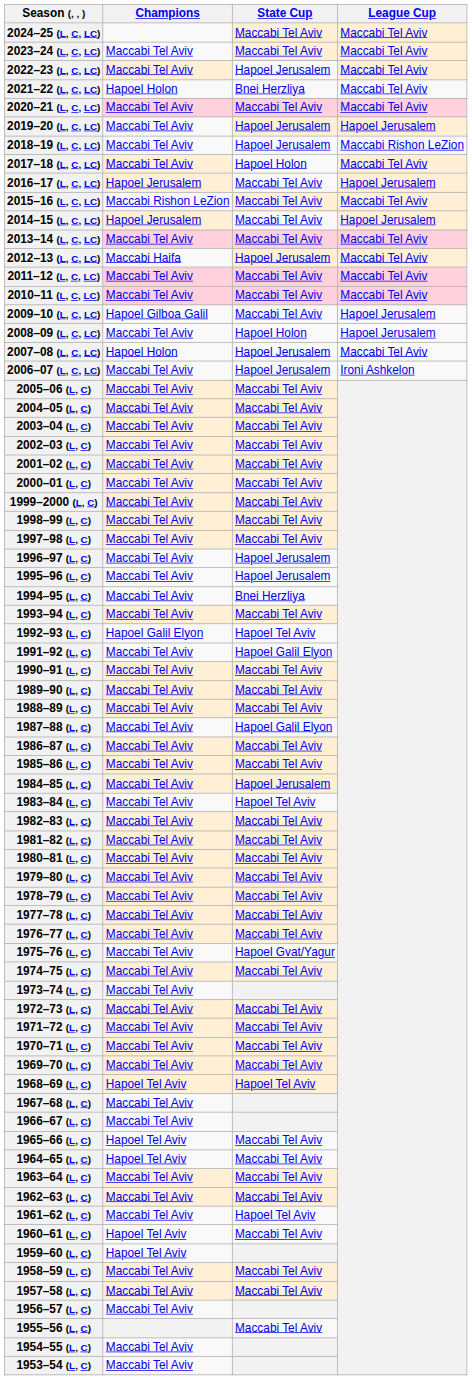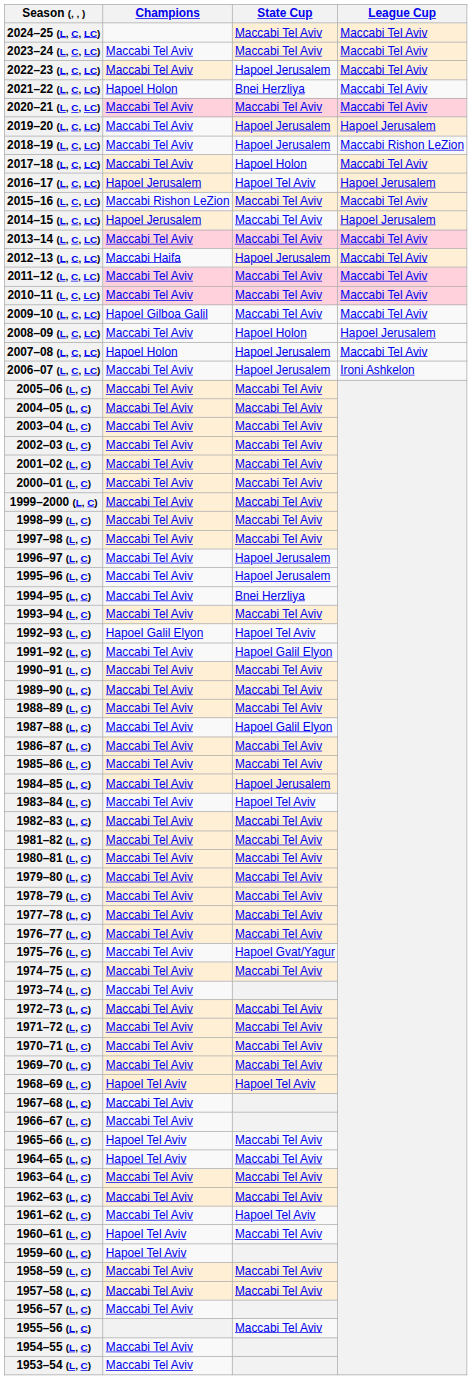 <table class="wikitable" style="width=1200pt;">
 <tr>
 <th align=center>Season <small>(, , )</small></th>
 <th align=center><a href='#'>Champions</a></th>
 <th align=center><a href='#'>State Cup</a></th>
 <th align=center><a href='#'>League Cup</a></th>
 </tr>
 <tr>
 <th>2024–25 <small>(<a href='#'>L</a>, <a href='#'>C</a>, <a href='#'>LC</a>)</small></th>
 <td></td>
 <td bgcolor=FFEFD5><a href='#'>Maccabi Tel Aviv</a></td>
 <td bgcolor=FFEFD5><a href='#'>Maccabi Tel Aviv</a></td>
 </tr>
 <tr>
 <th>2023–24 <small>(<a href='#'>L</a>, <a href='#'>C</a>, <a href='#'>LC</a>)</small></th>
 <td><a href='#'>Maccabi Tel Aviv</a></td>
 <td bgcolor=FFEFD5><a href='#'>Maccabi Tel Aviv</a></td>
 <td bgcolor=FFEFD5><a href='#'>Maccabi Tel Aviv</a></td>
 </tr>
 <tr>
 <th>2022–23 <small>(<a href='#'>L</a>, <a href='#'>C</a>, <a href='#'>LC</a>)</small></th>
 <td bgcolor=FFEFD5><a href='#'>Maccabi Tel Aviv</a></td>
 <td><a href='#'>Hapoel Jerusalem</a></td>
 <td bgcolor=FFEFD5><a href='#'>Maccabi Tel Aviv</a></td>
 </tr>
 <tr>
 <th>2021–22 <small>(<a href='#'>L</a>, <a href='#'>C</a>, <a href='#'>LC</a>)</small></th>
 <td><a href='#'>Hapoel Holon</a></td>
 <td><a href='#'>Bnei Herzliya</a></td>
 <td><a href='#'>Maccabi Tel Aviv</a></td>
 </tr>
 <tr>
 <th>2020–21 <small>(<a href='#'>L</a>, <a href='#'>C</a>, <a href='#'>LC</a>)</small></th>
 <td bgcolor=FFD1DC><a href='#'>Maccabi Tel Aviv</a></td>
 <td bgcolor=FFD1DC><a href='#'>Maccabi Tel Aviv</a></td>
 <td bgcolor=FFD1DC><a href='#'>Maccabi Tel Aviv</a></td>
 </tr>
 <tr>
 <th>2019–20 <small>(<a href='#'>L</a>, <a href='#'>C</a>, <a href='#'>LC</a>)</small></th>
 <td><a href='#'>Maccabi Tel Aviv</a></td>
 <td bgcolor=FFEFD5><a href='#'>Hapoel Jerusalem</a></td>
 <td bgcolor=FFEFD5><a href='#'>Hapoel Jerusalem</a></td>
 </tr>
 <tr>
 <th>2018–19 <small>(<a href='#'>L</a>, <a href='#'>C</a>, <a href='#'>LC</a>)</small></th>
 <td><a href='#'>Maccabi Tel Aviv</a></td>
 <td><a href='#'>Hapoel Jerusalem</a></td>
 <td><a href='#'>Maccabi Rishon LeZion</a></td>
 </tr>
 <tr>
 <th>2017–18 <small>(<a href='#'>L</a>, <a href='#'>C</a>, <a href='#'>LC</a>)</small></th>
 <td bgcolor=FFEFD5><a href='#'>Maccabi Tel Aviv</a></td>
 <td><a href='#'>Hapoel Holon</a></td>
 <td bgcolor=FFEFD5><a href='#'>Maccabi Tel Aviv</a></td>
 </tr>
 <tr>
 <th>2016–17 <small>(<a href='#'>L</a>, <a href='#'>C</a>, <a href='#'>LC</a>)</small></th>
 <td bgcolor=FFEFD5><a href='#'>Hapoel Jerusalem</a></td>
-<td><a href='#'>Maccabi Tel Aviv</a></td>
+<td><a href='#'>Hapoel Tel Aviv</a></td>
 <td bgcolor=FFEFD5><a href='#'>Hapoel Jerusalem</a></td>
 </tr>
 <tr>
 <th>2015–16 <small>(<a href='#'>L</a>, <a href='#'>C</a>, <a href='#'>LC</a>)</small></th>
 <td><a href='#'>Maccabi Rishon LeZion</a></td>
 <td bgcolor=FFEFD5><a href='#'>Maccabi Tel Aviv</a></td>
 <td bgcolor=FFEFD5><a href='#'>Maccabi Tel Aviv</a></td>
 </tr>
 <tr>
 <th>2014–15 <small>(<a href='#'>L</a>, <a href='#'>C</a>, <a href='#'>LC</a>)</small></th>
 <td bgcolor=FFEFD5><a href='#'>Hapoel Jerusalem</a></td>
 <td><a href='#'>Maccabi Tel Aviv</a></td>
 <td bgcolor=FFEFD5><a href='#'>Hapoel Jerusalem</a></td>
 </tr>
 <tr>
 <th>2013–14 <small>(<a href='#'>L</a>, <a href='#'>C</a>, <a href='#'>LC</a>)</small></th>
 <td bgcolor=FFD1DC><a href='#'>Maccabi Tel Aviv</a></td>
 <td bgcolor=FFD1DC><a href='#'>Maccabi Tel Aviv</a></td>
 <td bgcolor=FFD1DC><a href='#'>Maccabi Tel Aviv</a></td>
 </tr>
 <tr>
 <th>2012–13 <small>(<a href='#'>L</a>, <a href='#'>C</a>, <a href='#'>LC</a>)</small></th>
 <td><a href='#'>Maccabi Haifa</a></td>
 <td bgcolor=FFEFD5><a href='#'>Hapoel Jerusalem</a></td>
 <td bgcolor=FFEFD5><a href='#'>Maccabi Tel Aviv</a></td>
 </tr>
 <tr>
 <th>2011–12 <small>(<a href='#'>L</a>, <a href='#'>C</a>, <a href='#'>LC</a>)</small></th>
 <td bgcolor=FFD1DC><a href='#'>Maccabi Tel Aviv</a></td>
 <td bgcolor=FFD1DC><a href='#'>Maccabi Tel Aviv</a></td>
 <td bgcolor=FFD1DC><a href='#'>Maccabi Tel Aviv</a></td>
 </tr>
 <tr>
 <th>2010–11 <small>(<a href='#'>L</a>, <a href='#'>C</a>, <a href='#'>LC</a>)</small></th>
 <td bgcolor=FFD1DC><a href='#'>Maccabi Tel Aviv</a></td>
 <td bgcolor=FFD1DC><a href='#'>Maccabi Tel Aviv</a></td>
 <td bgcolor=FFD1DC><a href='#'>Maccabi Tel Aviv</a></td>
 </tr>
 <tr>
 <th>2009–10 <small>(<a href='#'>L</a>, <a href='#'>C</a>, <a href='#'>LC</a>)</small></th>
 <td><a href='#'>Hapoel Gilboa Galil</a></td>
 <td><a href='#'>Maccabi Tel Aviv</a></td>
-<td><a href='#'>Hapoel Jerusalem</a></td>
+<td><a href='#'>Maccabi Tel Aviv</a></td>
 </tr>
 <tr>
 <th>2008–09 <small>(<a href='#'>L</a>, <a href='#'>C</a>, <a href='#'>LC</a>)</small></th>
 <td><a href='#'>Maccabi Tel Aviv</a></td>
 <td><a href='#'>Hapoel Holon</a></td>
 <td><a href='#'>Hapoel Jerusalem</a></td>
 </tr>
 <tr>
 <th>2007–08 <small>(<a href='#'>L</a>, <a href='#'>C</a>, <a href='#'>LC</a>)</small></th>
 <td><a href='#'>Hapoel Holon</a></td>
 <td><a href='#'>Hapoel Jerusalem</a></td>
 <td><a href='#'>Maccabi Tel Aviv</a></td>
 </tr>
 <tr>
 <th>2006–07 <small>(<a href='#'>L</a>, <a href='#'>C</a>, <a href='#'>LC</a>)</small></th>
 <td><a href='#'>Maccabi Tel Aviv</a></td>
 <td><a href='#'>Hapoel Jerusalem</a></td>
 <td><a href='#'>Ironi Ashkelon</a></td>
 </tr>
 <tr>
 <th>2005–06 <small>(<a href='#'>L</a>, <a href='#'>C</a>)</small></th>
 <td bgcolor=FFEFD5><a href='#'>Maccabi Tel Aviv</a></td>
 <td bgcolor=FFEFD5><a href='#'>Maccabi Tel Aviv</a></td>
 <th rowspan=53></th>
 </tr>
 <tr>
 <th>2004–05 <small>(<a href='#'>L</a>, <a href='#'>C</a>)</small></th>
 <td bgcolor=FFEFD5><a href='#'>Maccabi Tel Aviv</a></td>
 <td bgcolor=FFEFD5><a href='#'>Maccabi Tel Aviv</a></td>
 </tr>
 <tr>
 <th>2003–04 <small>(<a href='#'>L</a>, <a href='#'>C</a>)</small></th>
 <td bgcolor=FFEFD5><a href='#'>Maccabi Tel Aviv</a></td>
 <td bgcolor=FFEFD5><a href='#'>Maccabi Tel Aviv</a></td>
 </tr>
 <tr>
 <th>2002–03 <small>(<a href='#'>L</a>, <a href='#'>C</a>)</small></th>
 <td bgcolor=FFEFD5><a href='#'>Maccabi Tel Aviv</a></td>
 <td bgcolor=FFEFD5><a href='#'>Maccabi Tel Aviv</a></td>
 </tr>
 <tr>
 <th>2001–02 <small>(<a href='#'>L</a>, <a href='#'>C</a>)</small></th>
 <td bgcolor=FFEFD5><a href='#'>Maccabi Tel Aviv</a></td>
 <td bgcolor=FFEFD5><a href='#'>Maccabi Tel Aviv</a></td>
 </tr>
 <tr>
 <th>2000–01 <small>(<a href='#'>L</a>, <a href='#'>C</a>)</small></th>
 <td bgcolor=FFEFD5><a href='#'>Maccabi Tel Aviv</a></td>
 <td bgcolor=FFEFD5><a href='#'>Maccabi Tel Aviv</a></td>
 </tr>
 <tr>
 <th>1999–2000 <small>(<a href='#'>L</a>, <a href='#'>C</a>)</small></th>
 <td bgcolor=FFEFD5><a href='#'>Maccabi Tel Aviv</a></td>
 <td bgcolor=FFEFD5><a href='#'>Maccabi Tel Aviv</a></td>
 </tr>
 <tr>
 <th>1998–99 <small>(<a href='#'>L</a>, <a href='#'>C</a>)</small></th>
 <td bgcolor=FFEFD5><a href='#'>Maccabi Tel Aviv</a></td>
 <td bgcolor=FFEFD5><a href='#'>Maccabi Tel Aviv</a></td>
 </tr>
 <tr>
 <th>1997–98 <small>(<a href='#'>L</a>, <a href='#'>C</a>)</small></th>
 <td bgcolor=FFEFD5><a href='#'>Maccabi Tel Aviv</a></td>
 <td bgcolor=FFEFD5><a href='#'>Maccabi Tel Aviv</a></td>
 </tr>
 <tr>
 <th>1996–97 <small>(<a href='#'>L</a>, <a href='#'>C</a>)</small></th>
 <td><a href='#'>Maccabi Tel Aviv</a></td>
 <td><a href='#'>Hapoel Jerusalem</a></td>
 </tr>
 <tr>
 <th>1995–96 <small>(<a href='#'>L</a>, <a href='#'>C</a>)</small></th>
 <td><a href='#'>Maccabi Tel Aviv</a></td>
 <td><a href='#'>Hapoel Jerusalem</a></td>
 </tr>
 <tr>
 <th>1994–95 <small>(<a href='#'>L</a>, <a href='#'>C</a>)</small></th>
 <td><a href='#'>Maccabi Tel Aviv</a></td>
 <td><a href='#'>Bnei Herzliya</a></td>
 </tr>
 <tr>
 <th>1993–94 <small>(<a href='#'>L</a>, <a href='#'>C</a>)</small></th>
 <td bgcolor=FFEFD5><a href='#'>Maccabi Tel Aviv</a></td>
 <td bgcolor=FFEFD5><a href='#'>Maccabi Tel Aviv</a></td>
 </tr>
 <tr>
 <th>1992–93 <small>(<a href='#'>L</a>, <a href='#'>C</a>)</small></th>
 <td><a href='#'>Hapoel Galil Elyon</a></td>
 <td><a href='#'>Hapoel Tel Aviv</a></td>
 </tr>
 <tr>
 <th>1991–92 <small>(<a href='#'>L</a>, <a href='#'>C</a>)</small></th>
 <td><a href='#'>Maccabi Tel Aviv</a></td>
 <td><a href='#'>Hapoel Galil Elyon</a></td>
 </tr>
 <tr>
 <th>1990–91 <small>(<a href='#'>L</a>, <a href='#'>C</a>)</small></th>
 <td bgcolor=FFEFD5><a href='#'>Maccabi Tel Aviv</a></td>
 <td bgcolor=FFEFD5><a href='#'>Maccabi Tel Aviv</a></td>
 </tr>
 <tr>
 <th>1989–90 <small>(<a href='#'>L</a>, <a href='#'>C</a>)</small></th>
 <td bgcolor=FFEFD5><a href='#'>Maccabi Tel Aviv</a></td>
 <td bgcolor=FFEFD5><a href='#'>Maccabi Tel Aviv</a></td>
 </tr>
 <tr>
 <th>1988–89 <small>(<a href='#'>L</a>, <a href='#'>C</a>)</small></th>
 <td bgcolor=FFEFD5><a href='#'>Maccabi Tel Aviv</a></td>
 <td bgcolor=FFEFD5><a href='#'>Maccabi Tel Aviv</a></td>
 </tr>
 <tr>
 <th>1987–88 <small>(<a href='#'>L</a>, <a href='#'>C</a>)</small></th>
 <td><a href='#'>Maccabi Tel Aviv</a></td>
 <td><a href='#'>Hapoel Galil Elyon</a></td>
 </tr>
 <tr>
 <th>1986–87 <small>(<a href='#'>L</a>, <a href='#'>C</a>)</small></th>
 <td bgcolor=FFEFD5><a href='#'>Maccabi Tel Aviv</a></td>
 <td bgcolor=FFEFD5><a href='#'>Maccabi Tel Aviv</a></td>
 </tr>
 <tr>
 <th>1985–86 <small>(<a href='#'>L</a>, <a href='#'>C</a>)</small></th>
 <td bgcolor=FFEFD5><a href='#'>Maccabi Tel Aviv</a></td>
 <td bgcolor=FFEFD5><a href='#'>Maccabi Tel Aviv</a></td>
 </tr>
 <tr>
 <th>1984–85 <small>(<a href='#'>L</a>, <a href='#'>C</a>)</small></th>
 <td bgcolor=FFEFD5><a href='#'>Maccabi Tel Aviv</a></td>
 <td bgcolor=FFEFD5><a href='#'>Hapoel Jerusalem</a></td>
 </tr>
 <tr>
 <th>1983–84 <small>(<a href='#'>L</a>, <a href='#'>C</a>)</small></th>
 <td><a href='#'>Maccabi Tel Aviv</a></td>
 <td><a href='#'>Hapoel Tel Aviv</a></td>
 </tr>
 <tr>
 <th>1982–83 <small>(<a href='#'>L</a>, <a href='#'>C</a>)</small></th>
 <td bgcolor=FFEFD5><a href='#'>Maccabi Tel Aviv</a></td>
 <td bgcolor=FFEFD5><a href='#'>Maccabi Tel Aviv</a></td>
 </tr>
 <tr>
 <th>1981–82 <small>(<a href='#'>L</a>, <a href='#'>C</a>)</small></th>
 <td bgcolor=FFEFD5><a href='#'>Maccabi Tel Aviv</a></td>
 <td bgcolor=FFEFD5><a href='#'>Maccabi Tel Aviv</a></td>
 </tr>
 <tr>
 <th>1980–81 <small>(<a href='#'>L</a>, <a href='#'>C</a>)</small></th>
 <td bgcolor=FFEFD5><a href='#'>Maccabi Tel Aviv</a></td>
 <td bgcolor=FFEFD5><a href='#'>Maccabi Tel Aviv</a></td>
 </tr>
 <tr>
 <th>1979–80 <small>(<a href='#'>L</a>, <a href='#'>C</a>)</small></th>
 <td bgcolor=FFEFD5><a href='#'>Maccabi Tel Aviv</a></td>
 <td bgcolor=FFEFD5><a href='#'>Maccabi Tel Aviv</a></td>
 </tr>
 <tr>
 <th>1978–79 <small>(<a href='#'>L</a>, <a href='#'>C</a>)</small></th>
 <td bgcolor=FFEFD5><a href='#'>Maccabi Tel Aviv</a></td>
 <td bgcolor=FFEFD5><a href='#'>Maccabi Tel Aviv</a></td>
 </tr>
 <tr>
 <th>1977–78 <small>(<a href='#'>L</a>, <a href='#'>C</a>)</small></th>
 <td bgcolor=FFEFD5><a href='#'>Maccabi Tel Aviv</a></td>
 <td bgcolor=FFEFD5><a href='#'>Maccabi Tel Aviv</a></td>
 </tr>
 <tr>
 <th>1976–77 <small>(<a href='#'>L</a>, <a href='#'>C</a>)</small></th>
 <td bgcolor=FFEFD5><a href='#'>Maccabi Tel Aviv</a></td>
 <td bgcolor=FFEFD5><a href='#'>Maccabi Tel Aviv</a></td>
 </tr>
 <tr>
 <th>1975–76 <small>(<a href='#'>L</a>, <a href='#'>C</a>)</small></th>
 <td><a href='#'>Maccabi Tel Aviv</a></td>
 <td><a href='#'>Hapoel Gvat/Yagur</a></td>
 </tr>
 <tr>
 <th>1974–75 <small>(<a href='#'>L</a>, <a href='#'>C</a>)</small></th>
 <td bgcolor=FFEFD5><a href='#'>Maccabi Tel Aviv</a></td>
 <td bgcolor=FFEFD5><a href='#'>Maccabi Tel Aviv</a></td>
 </tr>
 <tr>
 <th>1973–74 <small>(<a href='#'>L</a>, <a href='#'>C</a>)</small></th>
 <td><a href='#'>Maccabi Tel Aviv</a></td>
 <th></th>
 </tr>
 <tr>
 <th>1972–73 <small>(<a href='#'>L</a>, <a href='#'>C</a>)</small></th>
 <td bgcolor=FFEFD5><a href='#'>Maccabi Tel Aviv</a></td>
 <td bgcolor=FFEFD5><a href='#'>Maccabi Tel Aviv</a></td>
 </tr>
 <tr>
 <th>1971–72 <small>(<a href='#'>L</a>, <a href='#'>C</a>)</small></th>
 <td bgcolor=FFEFD5><a href='#'>Maccabi Tel Aviv</a></td>
 <td bgcolor=FFEFD5><a href='#'>Maccabi Tel Aviv</a></td>
 </tr>
 <tr>
 <th>1970–71 <small>(<a href='#'>L</a>, <a href='#'>C</a>)</small></th>
 <td bgcolor=FFEFD5><a href='#'>Maccabi Tel Aviv</a></td>
 <td bgcolor=FFEFD5><a href='#'>Maccabi Tel Aviv</a></td>
 </tr>
 <tr>
 <th>1969–70 <small>(<a href='#'>L</a>, <a href='#'>C</a>)</small></th>
 <td bgcolor=FFEFD5><a href='#'>Maccabi Tel Aviv</a></td>
 <td bgcolor=FFEFD5><a href='#'>Maccabi Tel Aviv</a></td>
 </tr>
 <tr>
 <th>1968–69 <small>(<a href='#'>L</a>, <a href='#'>C</a>)</small></th>
 <td bgcolor=FFEFD5><a href='#'>Hapoel Tel Aviv</a></td>
 <td bgcolor=FFEFD5><a href='#'>Hapoel Tel Aviv</a></td>
 </tr>
 <tr>
 <th>1967–68 <small>(<a href='#'>L</a>, <a href='#'>C</a>)</small></th>
 <td><a href='#'>Maccabi Tel Aviv</a></td>
 <th></th>
 </tr>
 <tr>
 <th>1966–67 <small>(<a href='#'>L</a>, <a href='#'>C</a>)</small></th>
 <td><a href='#'>Maccabi Tel Aviv</a></td>
 <th></th>
 </tr>
 <tr>
 <th>1965–66 <small>(<a href='#'>L</a>, <a href='#'>C</a>)</small></th>
 <td><a href='#'>Hapoel Tel Aviv</a></td>
 <td><a href='#'>Maccabi Tel Aviv</a></td>
 </tr>
 <tr>
 <th>1964–65 <small>(<a href='#'>L</a>, <a href='#'>C</a>)</small></th>
 <td><a href='#'>Hapoel Tel Aviv</a></td>
 <td><a href='#'>Maccabi Tel Aviv</a></td>
 </tr>
 <tr>
 <th>1963–64 <small>(<a href='#'>L</a>, <a href='#'>C</a>)</small></th>
 <td bgcolor=FFEFD5><a href='#'>Maccabi Tel Aviv</a></td>
 <td bgcolor=FFEFD5><a href='#'>Maccabi Tel Aviv</a></td>
 </tr>
 <tr>
 <th>1962–63 <small>(<a href='#'>L</a>, <a href='#'>C</a>)</small></th>
 <td bgcolor=FFEFD5><a href='#'>Maccabi Tel Aviv</a></td>
 <td bgcolor=FFEFD5><a href='#'>Maccabi Tel Aviv</a></td>
 </tr>
 <tr>
 <th>1961–62 <small>(<a href='#'>L</a>, <a href='#'>C</a>)</small></th>
 <td><a href='#'>Maccabi Tel Aviv</a></td>
 <td><a href='#'>Hapoel Tel Aviv</a></td>
 </tr>
 <tr>
 <th>1960–61 <small>(<a href='#'>L</a>, <a href='#'>C</a>)</small></th>
 <td><a href='#'>Hapoel Tel Aviv</a></td>
 <td><a href='#'>Maccabi Tel Aviv</a></td>
 </tr>
 <tr>
 <th>1959–60 <small>(<a href='#'>L</a>, <a href='#'>C</a>)</small></th>
 <td><a href='#'>Hapoel Tel Aviv</a></td>
 <th></th>
 </tr>
 <tr>
 <th>1958–59 <small>(<a href='#'>L</a>, <a href='#'>C</a>)</small></th>
 <td bgcolor=FFEFD5><a href='#'>Maccabi Tel Aviv</a></td>
 <td bgcolor=FFEFD5><a href='#'>Maccabi Tel Aviv</a></td>
 </tr>
 <tr>
 <th>1957–58 <small>(<a href='#'>L</a>, <a href='#'>C</a>)</small></th>
 <td bgcolor=FFEFD5><a href='#'>Maccabi Tel Aviv</a></td>
 <td bgcolor=FFEFD5><a href='#'>Maccabi Tel Aviv</a></td>
 </tr>
 <tr>
 <th>1956–57 <small>(<a href='#'>L</a>, <a href='#'>C</a>)</small></th>
 <td><a href='#'>Maccabi Tel Aviv</a></td>
 <th></th>
 </tr>
 <tr>
 <th>1955–56 <small>(<a href='#'>L</a>, <a href='#'>C</a>)</small></th>
 <th></th>
 <td><a href='#'>Maccabi Tel Aviv</a></td>
 </tr>
 <tr>
 <th>1954–55 <small>(<a href='#'>L</a>, <a href='#'>C</a>)</small></th>
 <td><a href='#'>Maccabi Tel Aviv</a></td>
 <th></th>
 </tr>
 <tr>
 <th>1953–54 <small>(<a href='#'>L</a>, <a href='#'>C</a>)</small></th>
 <td><a href='#'>Maccabi Tel Aviv</a></td>
 <th></th>
 </tr>
 </table>
